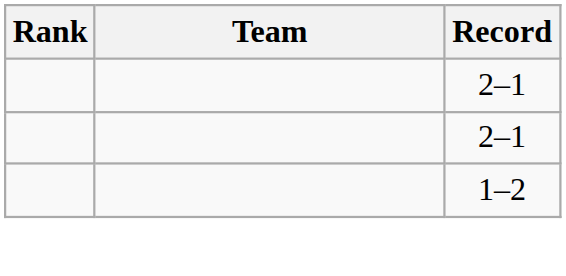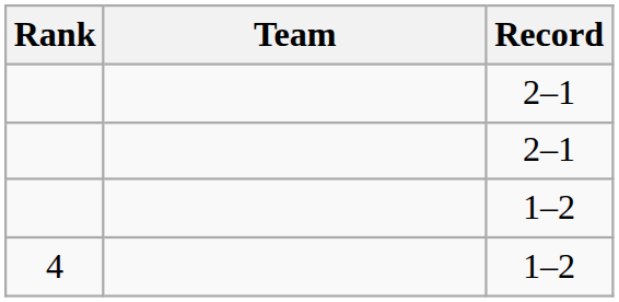 <table class="wikitable" style="font-size:90%;">
 <tr>
 <th>Rank</th>
 <th width=150px>Team</th>
 <th>Record</th>
 </tr>
 <tr>
 <td align=center></td>
 <td></td>
 <td align=center>2–1</td>
 </tr>
 <tr>
 <td align=center></td>
 <td></td>
 <td align=center>2–1</td>
 </tr>
 <tr>
 <td align=center></td>
 <td></td>
 <td align=center>1–2</td>
 </tr>
+<tr>
+<td align=center>4</td>
+<td></td>
+<td align=center>1–2</td>
+</tr>
 </table>
